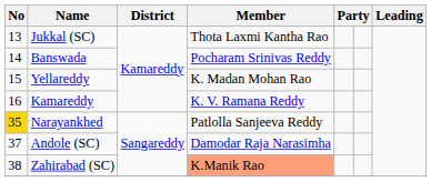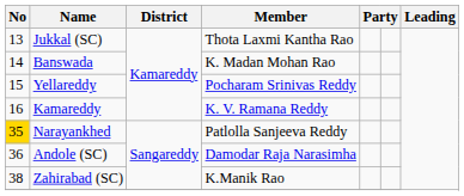 <table class="wikitable sortable">
 <tr>
 <th>No</th>
 <th>Name</th>
 <th>District</th>
 <th>Member</th>
 <th colspan=2>Party</th>
 <th colspan=2>Leading<br></th>
 </tr>
 <tr>
 <td>13</td>
 <td><a href='#'>Jukkal</a> (SC)</td>
 <td rowspan="4"><a href='#'>Kamareddy</a></td>
 <td>Thota Laxmi Kantha Rao</td>
 <td></td>
 <td></td>
 </tr>
 <tr>
 <td>14</td>
 <td><a href='#'>Banswada</a></td>
-<td><a href='#'>Pocharam Srinivas Reddy</a></td>
+<td>K. Madan Mohan Rao</td>
 <td></td>
 <td></td>
 </tr>
 <tr>
 <td>15</td>
 <td><a href='#'>Yellareddy</a></td>
-<td>K. Madan Mohan Rao</td>
+<td><a href='#'>Pocharam Srinivas Reddy</a></td>
 <td></td>
 <td></td>
 </tr>
 <tr>
 <td>16</td>
 <td><a href='#'>Kamareddy</a></td>
 <td><a href='#'>K. V. Ramana Reddy</a></td>
 <td></td>
 <td></td>
 </tr>
 <tr>
 <td style="background: gold;">35</td>
 <td><a href='#'>Narayankhed</a></td>
 <td rowspan="3"><a href='#'>Sangareddy</a></td>
 <td>Patlolla Sanjeeva Reddy</td>
 <td></td>
 <td></td>
 </tr>
 <tr>
-<td>37</td>
+<td>36</td>
 <td><a href='#'>Andole</a> (SC)</td>
 <td><a href='#'>Damodar Raja Narasimha</a></td>
 <td></td>
 <td></td>
 </tr>
 <tr>
 <td>38</td>
 <td><a href='#'>Zahirabad</a> (SC)</td>
-<td style="background: lightsalmon;">K.Manik Rao</td>
+<td>K.Manik Rao</td>
 <td></td>
 <td></td>
 </tr>
 <tr>
 </tr>
 </table>
